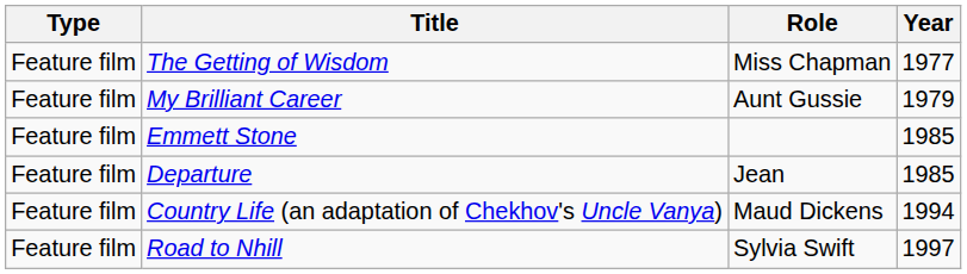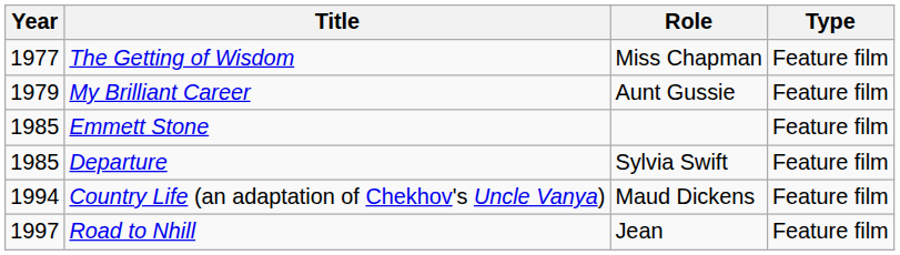 <table class="wikitable">
 <tr>
-<th>Type</th>
+<th>Year</th>
 <th>Title</th>
 <th>Role</th>
-<th>Year</th>
+<th>Type</th>
 </tr>
 <tr>
-<td>Feature film</td>
+<td>1977</td>
 <td><em><a href='#'>The Getting of Wisdom</a></em></td>
 <td>Miss Chapman</td>
-<td>1977</td>
+<td>Feature film</td>
 </tr>
 <tr>
-<td>Feature film</td>
+<td>1979</td>
 <td><em><a href='#'>My Brilliant Career</a></em></td>
 <td>Aunt Gussie</td>
-<td>1979</td>
+<td>Feature film</td>
 </tr>
 <tr>
-<td>Feature film</td>
+<td>1985</td>
 <td><em><a href='#'>Emmett Stone</a></em></td>
 <td></td>
-<td>1985</td>
+<td>Feature film</td>
 </tr>
 <tr>
+<td>1985</td>
+<td><em><a href='#'>Departure</a></em></td>
+<td>Sylvia Swift</td>
 <td>Feature film</td>
-<td><em><a href='#'>Departure</a></em></td>
-<td>Jean</td>
-<td>1985</td>
 </tr>
 <tr>
-<td>Feature film</td>
+<td>1994</td>
 <td><em><a href='#'>Country Life</a></em> (an adaptation of <a href='#'>Chekhov</a>'s <em><a href='#'>Uncle Vanya</a></em>)</td>
 <td>Maud Dickens</td>
-<td>1994</td>
+<td>Feature film</td>
 </tr>
 <tr>
+<td>1997</td>
+<td><em><a href='#'>Road to Nhill</a></em></td>
+<td>Jean</td>
 <td>Feature film</td>
-<td><em><a href='#'>Road to Nhill</a></em></td>
-<td>Sylvia Swift</td>
-<td>1997</td>
 </tr>
 </table>
